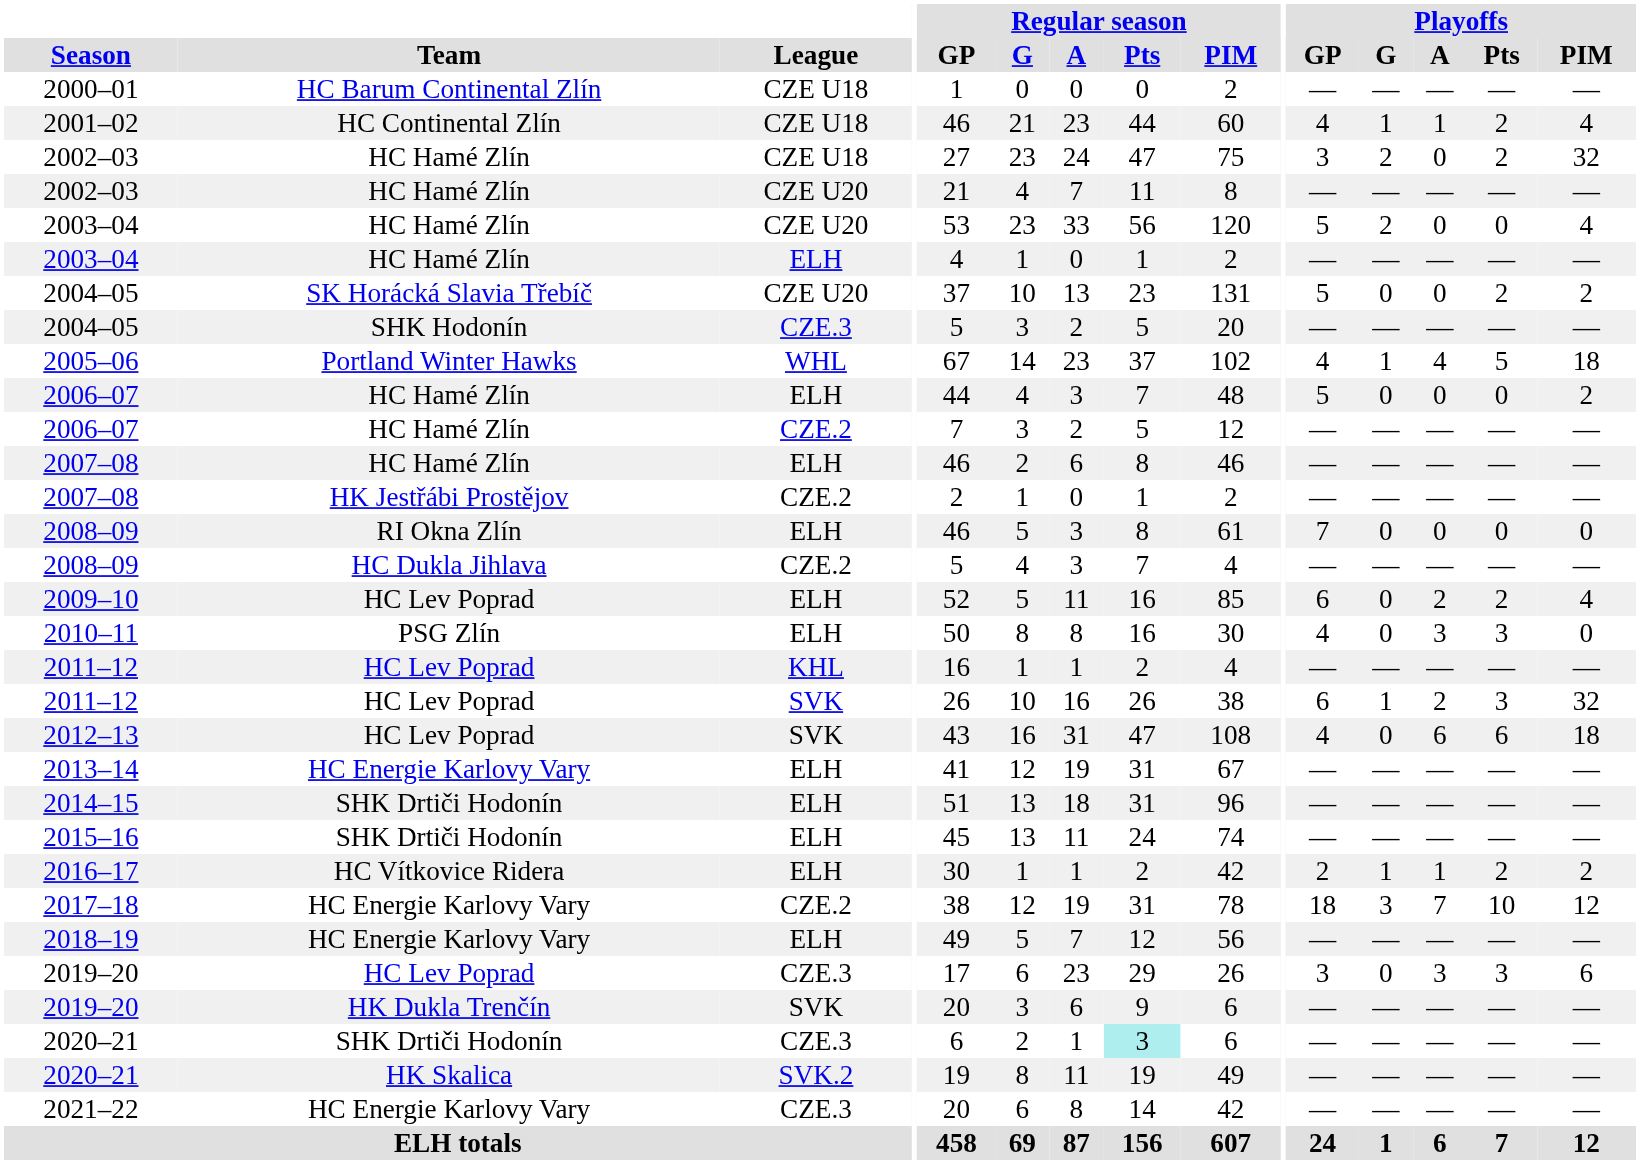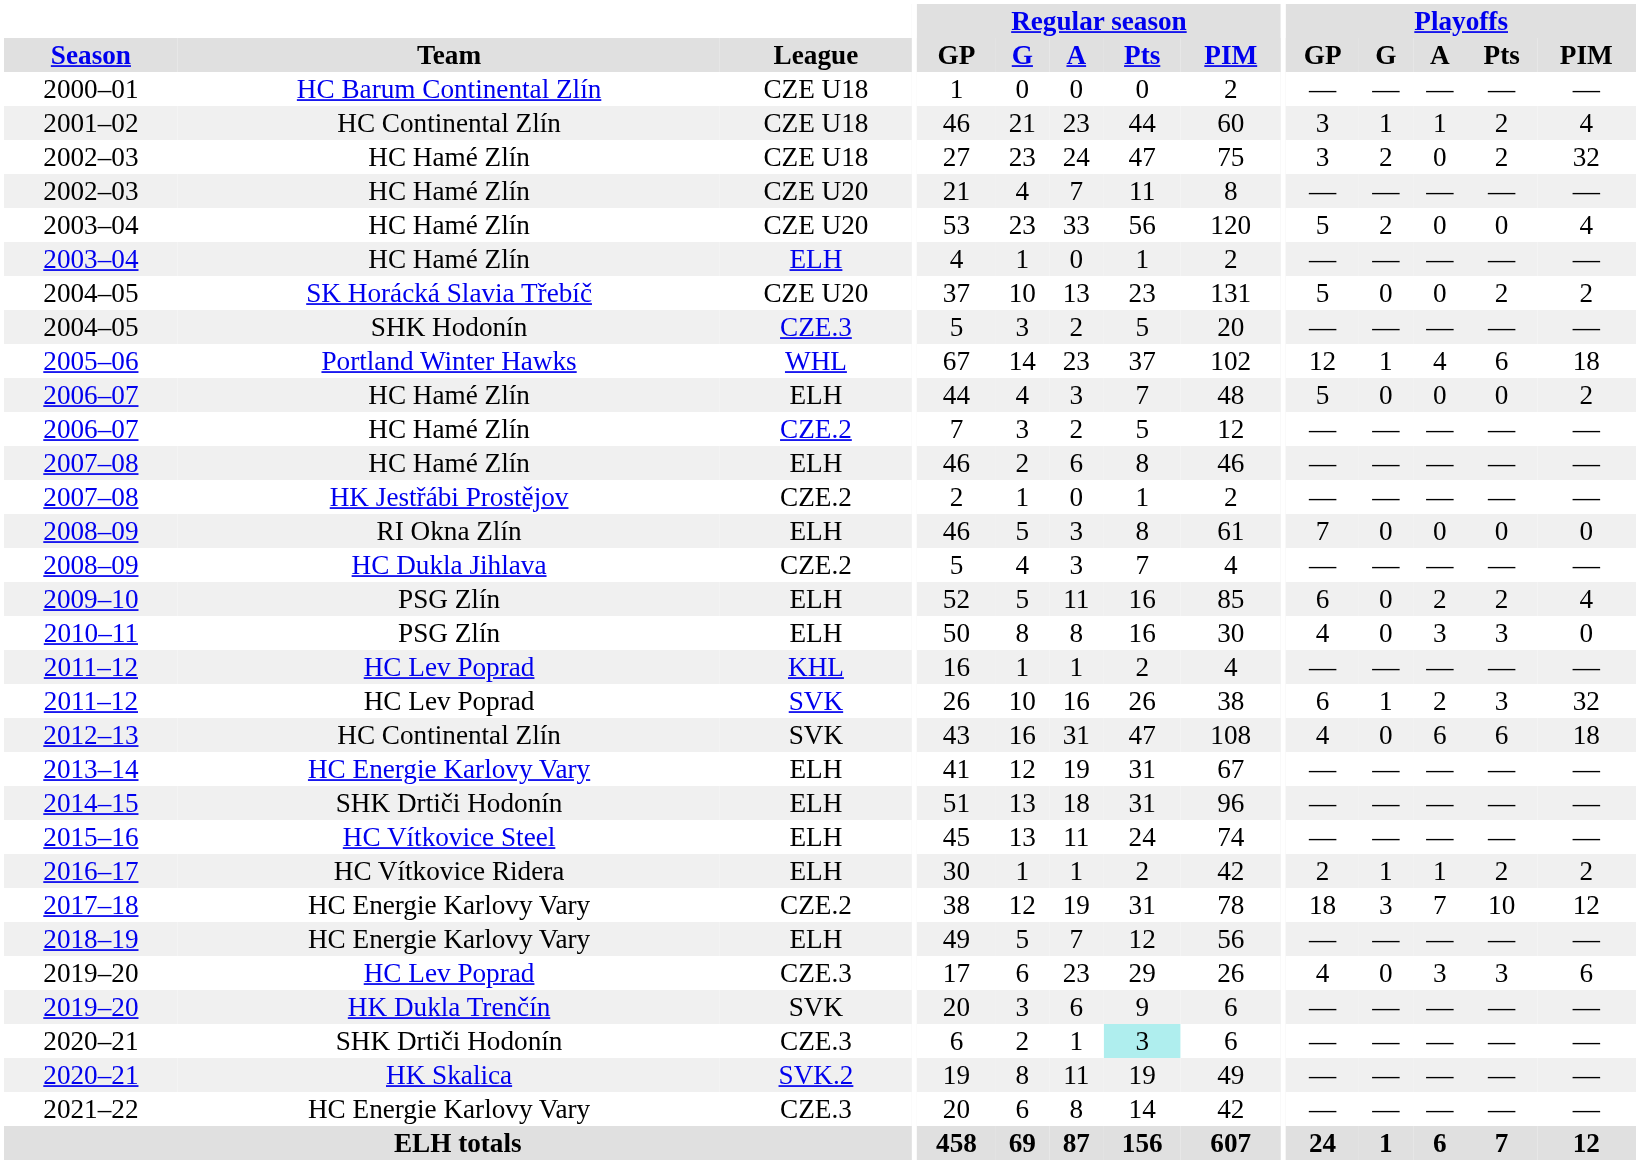 <table border="0" cellpadding="1" cellspacing="0" style="text-align:center; width:60em">
 <tr bgcolor="#e0e0e0">
 <th colspan="3" bgcolor="#ffffff"></th>
 <th rowspan="99" bgcolor="#ffffff"></th>
 <th colspan="5"><a href='#'>Regular season</a></th>
 <th rowspan="99" bgcolor="#ffffff"></th>
 <th colspan="5"><a href='#'>Playoffs</a></th>
 </tr>
 <tr bgcolor="#e0e0e0">
 <th><a href='#'>Season</a></th>
 <th>Team</th>
 <th>League</th>
 <th>GP</th>
 <th><a href='#'>G</a></th>
 <th><a href='#'>A</a></th>
 <th><a href='#'>Pts</a></th>
 <th><a href='#'>PIM</a></th>
 <th>GP</th>
 <th>G</th>
 <th>A</th>
 <th>Pts</th>
 <th>PIM</th>
 </tr>
 <tr>
 <td>2000–01</td>
 <td><a href='#'>HC Barum Continental Zlín </a></td>
 <td>CZE U18</td>
 <td>1</td>
 <td>0</td>
 <td>0</td>
 <td>0</td>
 <td>2</td>
 <td>—</td>
 <td>—</td>
 <td>—</td>
 <td>—</td>
 <td>—</td>
 </tr>
 <tr bgcolor="#f0f0f0">
 <td>2001–02</td>
 <td>HC Continental Zlín</td>
 <td>CZE U18</td>
 <td>46</td>
 <td>21</td>
 <td>23</td>
 <td>44</td>
 <td>60</td>
-<td>4</td>
+<td>3</td>
 <td>1</td>
 <td>1</td>
 <td>2</td>
 <td>4</td>
 </tr>
 <tr>
 <td>2002–03</td>
 <td>HC Hamé Zlín</td>
 <td>CZE U18</td>
 <td>27</td>
 <td>23</td>
 <td>24</td>
 <td>47</td>
 <td>75</td>
 <td>3</td>
 <td>2</td>
 <td>0</td>
 <td>2</td>
 <td>32</td>
 </tr>
 <tr bgcolor="#f0f0f0">
 <td>2002–03</td>
 <td>HC Hamé Zlín</td>
 <td>CZE U20</td>
 <td>21</td>
 <td>4</td>
 <td>7</td>
 <td>11</td>
 <td>8</td>
 <td>—</td>
 <td>—</td>
 <td>—</td>
 <td>—</td>
 <td>—</td>
 </tr>
 <tr>
 <td>2003–04</td>
 <td>HC Hamé Zlín</td>
 <td>CZE U20</td>
 <td>53</td>
 <td>23</td>
 <td>33</td>
 <td>56</td>
 <td>120</td>
 <td>5</td>
 <td>2</td>
 <td>0</td>
 <td>0</td>
 <td>4</td>
 </tr>
 <tr bgcolor="#f0f0f0">
 <td><a href='#'>2003–04</a></td>
 <td>HC Hamé Zlín</td>
 <td><a href='#'>ELH</a></td>
 <td>4</td>
 <td>1</td>
 <td>0</td>
 <td>1</td>
 <td>2</td>
 <td>—</td>
 <td>—</td>
 <td>—</td>
 <td>—</td>
 <td>—</td>
 </tr>
 <tr>
 <td>2004–05</td>
 <td><a href='#'>SK Horácká Slavia Třebíč</a></td>
 <td>CZE U20</td>
 <td>37</td>
 <td>10</td>
 <td>13</td>
 <td>23</td>
 <td>131</td>
 <td>5</td>
 <td>0</td>
 <td>0</td>
 <td>2</td>
 <td>2</td>
 </tr>
 <tr bgcolor="#f0f0f0">
 <td>2004–05</td>
 <td>SHK Hodonín</td>
 <td><a href='#'>CZE.3</a></td>
 <td>5</td>
 <td>3</td>
 <td>2</td>
 <td>5</td>
 <td>20</td>
 <td>—</td>
 <td>—</td>
 <td>—</td>
 <td>—</td>
 <td>—</td>
 </tr>
 <tr>
 <td><a href='#'>2005–06</a></td>
 <td><a href='#'>Portland Winter Hawks</a></td>
 <td><a href='#'>WHL</a></td>
 <td>67</td>
 <td>14</td>
 <td>23</td>
 <td>37</td>
 <td>102</td>
-<td>4</td>
+<td>12</td>
 <td>1</td>
 <td>4</td>
-<td>5</td>
+<td>6</td>
 <td>18</td>
 </tr>
 <tr bgcolor="#f0f0f0">
 <td><a href='#'>2006–07</a></td>
 <td>HC Hamé Zlín</td>
 <td>ELH</td>
 <td>44</td>
 <td>4</td>
 <td>3</td>
 <td>7</td>
 <td>48</td>
 <td>5</td>
 <td>0</td>
 <td>0</td>
 <td>0</td>
 <td>2</td>
 </tr>
 <tr>
 <td><a href='#'>2006–07</a></td>
 <td>HC Hamé Zlín</td>
 <td><a href='#'>CZE.2</a></td>
 <td>7</td>
 <td>3</td>
 <td>2</td>
 <td>5</td>
 <td>12</td>
 <td>—</td>
 <td>—</td>
 <td>—</td>
 <td>—</td>
 <td>—</td>
 </tr>
 <tr bgcolor="#f0f0f0">
 <td><a href='#'>2007–08</a></td>
 <td>HC Hamé Zlín</td>
 <td>ELH</td>
 <td>46</td>
 <td>2</td>
 <td>6</td>
 <td>8</td>
 <td>46</td>
 <td>—</td>
 <td>—</td>
 <td>—</td>
 <td>—</td>
 <td>—</td>
 </tr>
 <tr>
 <td><a href='#'>2007–08</a></td>
 <td><a href='#'>HK Jestřábi Prostějov</a></td>
 <td>CZE.2</td>
 <td>2</td>
 <td>1</td>
 <td>0</td>
 <td>1</td>
 <td>2</td>
 <td>—</td>
 <td>—</td>
 <td>—</td>
 <td>—</td>
 <td>—</td>
 </tr>
 <tr bgcolor="#f0f0f0">
 <td><a href='#'>2008–09</a></td>
 <td>RI Okna Zlín</td>
 <td>ELH</td>
 <td>46</td>
 <td>5</td>
 <td>3</td>
 <td>8</td>
 <td>61</td>
 <td>7</td>
 <td>0</td>
 <td>0</td>
 <td>0</td>
 <td>0</td>
 </tr>
 <tr>
 <td><a href='#'>2008–09</a></td>
 <td><a href='#'>HC Dukla Jihlava</a></td>
 <td>CZE.2</td>
 <td>5</td>
 <td>4</td>
 <td>3</td>
 <td>7</td>
 <td>4</td>
 <td>—</td>
 <td>—</td>
 <td>—</td>
 <td>—</td>
 <td>—</td>
 </tr>
 <tr bgcolor="#f0f0f0">
 <td><a href='#'>2009–10</a></td>
-<td>HC Lev Poprad</td>
+<td>PSG Zlín</td>
 <td>ELH</td>
 <td>52</td>
 <td>5</td>
 <td>11</td>
 <td>16</td>
 <td>85</td>
 <td>6</td>
 <td>0</td>
 <td>2</td>
 <td>2</td>
 <td>4</td>
 </tr>
 <tr>
 <td><a href='#'>2010–11</a></td>
 <td>PSG Zlín</td>
 <td>ELH</td>
 <td>50</td>
 <td>8</td>
 <td>8</td>
 <td>16</td>
 <td>30</td>
 <td>4</td>
 <td>0</td>
 <td>3</td>
 <td>3</td>
 <td>0</td>
 </tr>
 <tr bgcolor="#f0f0f0">
 <td><a href='#'>2011–12</a></td>
 <td><a href='#'>HC Lev Poprad</a></td>
 <td><a href='#'>KHL</a></td>
 <td>16</td>
 <td>1</td>
 <td>1</td>
 <td>2</td>
 <td>4</td>
 <td>—</td>
 <td>—</td>
 <td>—</td>
 <td>—</td>
 <td>—</td>
 </tr>
 <tr>
 <td><a href='#'>2011–12</a></td>
 <td>HC Lev Poprad</td>
 <td><a href='#'>SVK</a></td>
 <td>26</td>
 <td>10</td>
 <td>16</td>
 <td>26</td>
 <td>38</td>
 <td>6</td>
 <td>1</td>
 <td>2</td>
 <td>3</td>
 <td>32</td>
 </tr>
 <tr bgcolor="#f0f0f0">
 <td><a href='#'>2012–13</a></td>
-<td>HC Lev Poprad</td>
+<td>HC Continental Zlín</td>
 <td>SVK</td>
 <td>43</td>
 <td>16</td>
 <td>31</td>
 <td>47</td>
 <td>108</td>
 <td>4</td>
 <td>0</td>
 <td>6</td>
 <td>6</td>
 <td>18</td>
 </tr>
 <tr>
 <td><a href='#'>2013–14</a></td>
 <td><a href='#'>HC Energie Karlovy Vary</a></td>
 <td>ELH</td>
 <td>41</td>
 <td>12</td>
 <td>19</td>
 <td>31</td>
 <td>67</td>
 <td>—</td>
 <td>—</td>
 <td>—</td>
 <td>—</td>
 <td>—</td>
 </tr>
 <tr bgcolor="#f0f0f0">
 <td><a href='#'>2014–15</a></td>
 <td>SHK Drtiči Hodonín</td>
 <td>ELH</td>
 <td>51</td>
 <td>13</td>
 <td>18</td>
 <td>31</td>
 <td>96</td>
 <td>—</td>
 <td>—</td>
 <td>—</td>
 <td>—</td>
 <td>—</td>
 </tr>
 <tr>
 <td><a href='#'>2015–16</a></td>
-<td>SHK Drtiči Hodonín</td>
+<td><a href='#'>HC Vítkovice Steel</a></td>
 <td>ELH</td>
 <td>45</td>
 <td>13</td>
 <td>11</td>
 <td>24</td>
 <td>74</td>
 <td>—</td>
 <td>—</td>
 <td>—</td>
 <td>—</td>
 <td>—</td>
 </tr>
 <tr bgcolor="#f0f0f0">
 <td><a href='#'>2016–17</a></td>
 <td>HC Vítkovice Ridera</td>
 <td>ELH</td>
 <td>30</td>
 <td>1</td>
 <td>1</td>
 <td>2</td>
 <td>42</td>
 <td>2</td>
 <td>1</td>
 <td>1</td>
 <td>2</td>
 <td>2</td>
 </tr>
 <tr>
 <td><a href='#'>2017–18</a></td>
 <td>HC Energie Karlovy Vary</td>
 <td>CZE.2</td>
 <td>38</td>
 <td>12</td>
 <td>19</td>
 <td>31</td>
 <td>78</td>
 <td>18</td>
 <td>3</td>
 <td>7</td>
 <td>10</td>
 <td>12</td>
 </tr>
 <tr bgcolor="#f0f0f0">
 <td><a href='#'>2018–19</a></td>
 <td>HC Energie Karlovy Vary</td>
 <td>ELH</td>
 <td>49</td>
 <td>5</td>
 <td>7</td>
 <td>12</td>
 <td>56</td>
 <td>—</td>
 <td>—</td>
 <td>—</td>
 <td>—</td>
 <td>—</td>
 </tr>
 <tr>
 <td>2019–20</td>
 <td><a href='#'>HC Lev Poprad</a></td>
 <td>CZE.3</td>
 <td>17</td>
 <td>6</td>
 <td>23</td>
 <td>29</td>
 <td>26</td>
-<td>3</td>
+<td>4</td>
 <td>0</td>
 <td>3</td>
 <td>3</td>
 <td>6</td>
 </tr>
 <tr bgcolor="#f0f0f0">
 <td><a href='#'>2019–20</a></td>
 <td><a href='#'>HK Dukla Trenčín</a></td>
 <td>SVK</td>
 <td>20</td>
 <td>3</td>
 <td>6</td>
 <td>9</td>
 <td>6</td>
 <td>—</td>
 <td>—</td>
 <td>—</td>
 <td>—</td>
 <td>—</td>
 </tr>
 <tr>
 <td>2020–21</td>
 <td>SHK Drtiči Hodonín</td>
 <td>CZE.3</td>
 <td>6</td>
 <td>2</td>
 <td>1</td>
 <td style="background: paleturquoise;">3</td>
 <td>6</td>
 <td>—</td>
 <td>—</td>
 <td>—</td>
 <td>—</td>
 <td>—</td>
 </tr>
 <tr bgcolor="#f0f0f0">
 <td><a href='#'>2020–21</a></td>
 <td><a href='#'>HK Skalica</a></td>
 <td><a href='#'>SVK.2</a></td>
 <td>19</td>
 <td>8</td>
 <td>11</td>
 <td>19</td>
 <td>49</td>
 <td>—</td>
 <td>—</td>
 <td>—</td>
 <td>—</td>
 <td>—</td>
 </tr>
 <tr>
 <td>2021–22</td>
 <td>HC Energie Karlovy Vary</td>
 <td>CZE.3</td>
 <td>20</td>
 <td>6</td>
 <td>8</td>
 <td>14</td>
 <td>42</td>
 <td>—</td>
 <td>—</td>
 <td>—</td>
 <td>—</td>
 <td>—</td>
 </tr>
 <tr bgcolor="#e0e0e0">
 <th colspan="3">ELH totals</th>
 <th>458</th>
 <th>69</th>
 <th>87</th>
 <th>156</th>
 <th>607</th>
 <th>24</th>
 <th>1</th>
 <th>6</th>
 <th>7</th>
 <th>12</th>
 </tr>
 </table>
